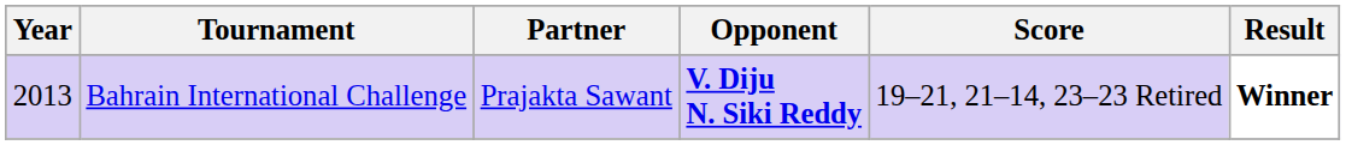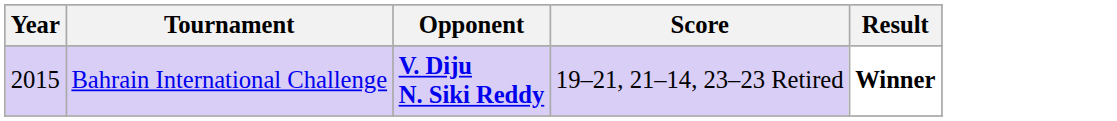 <table class="sortable wikitable" style="font-size: 90%;">
 <tr>
 <th>Year</th>
 <th>Tournament</th>
-<th>Partner</th>
 <th>Opponent</th>
 <th>Score</th>
 <th>Result</th>
 </tr>
 <tr style="background:#D8CEF6">
-<td align="center">2013</td>
+<td align="center">2015</td>
 <td align="left"><a href='#'>Bahrain International Challenge</a></td>
-<td align="left"> <a href='#'>Prajakta Sawant</a></td>
 <td align="left"><strong> <a href='#'>V. Diju</a> <br>  <a href='#'>N. Siki Reddy</a></strong></td>
 <td align="left">19–21, 21–14, 23–23 Retired</td>
 <td style="text-align:left; background:white"> <strong>Winner</strong></td>
 </tr>
 </table>
